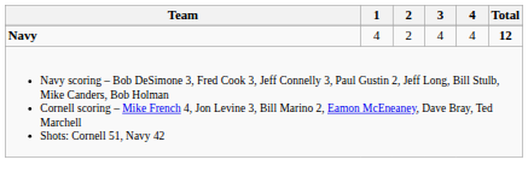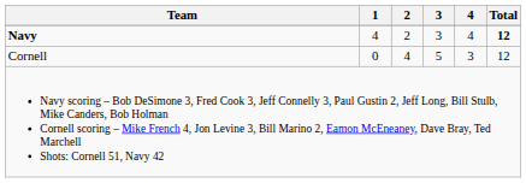 <table class="wikitable" style="text-align:center; max-width:40em">
 <tr>
 <th>Team</th>
 <th style="width:2em">1</th>
 <th style="width:2em">2</th>
 <th style="width:2em">3</th>
 <th style="width:2em">4</th>
 <th style="width:2em">Total</th>
 </tr>
 <tr>
 </tr>
 <tr>
 <td style="text-align:left"><strong>Navy</strong></td>
 <td>4</td>
 <td>2</td>
-<td>4</td>
+<td>3</td>
 <td>4</td>
 <td><strong>12</strong></td>
+</tr>
+<tr>
+<td style="text-align:left">Cornell</td>
+<td>0</td>
+<td>4</td>
+<td>5</td>
+<td>3</td>
+<td>12</td>
 </tr>
 <tr>
 <td colspan=6 style="text-align:left; font-size:88%;"><br><ul><li>Navy scoring – Bob DeSimone 3, Fred Cook 3, Jeff Connelly 3, Paul Gustin 2, Jeff Long, Bill Stulb, Mike Canders, Bob Holman</li><li>Cornell scoring – <a href='#'>Mike French</a> 4, Jon Levine 3, Bill Marino 2, <a href='#'>Eamon McEneaney</a>, Dave Bray, Ted Marchell</li><li>Shots: Cornell 51, Navy 42</li></ul></td>
 </tr>
 </table>
